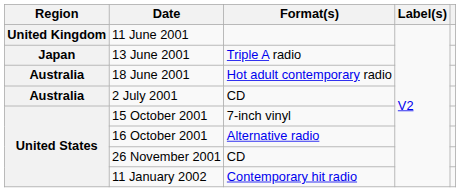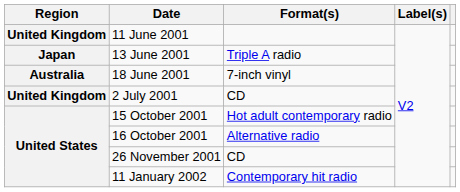 <table class="wikitable plainrowheaders">
 <tr>
 <th scope="col">Region</th>
 <th scope="col">Date</th>
 <th scope="col">Format(s)</th>
 <th scope="col">Label(s)</th>
 <th scope="col"></th>
 </tr>
 <tr>
 <th scope="row">United Kingdom</th>
 <td>11 June 2001</td>
 <td></td>
 <td rowspan="8"><a href='#'>V2</a></td>
 <td align="center"></td>
 </tr>
 <tr>
 <th scope="row">Japan</th>
 <td>13 June 2001</td>
 <td><a href='#'>Triple A</a> radio</td>
 <td align="center"></td>
 </tr>
 <tr>
 <th scope="row">Australia</th>
 <td>18 June 2001</td>
-<td><a href='#'>Hot adult contemporary</a> radio</td>
+<td>7-inch vinyl</td>
 <td align="center"></td>
 </tr>
 <tr>
-<th scope="row">Australia</th>
+<th scope="row">United Kingdom</th>
 <td>2 July 2001</td>
 <td>CD</td>
 <td align="center"></td>
 </tr>
 <tr>
 <th scope="row" rowspan="4">United States</th>
 <td>15 October 2001</td>
-<td>7-inch vinyl</td>
+<td><a href='#'>Hot adult contemporary</a> radio</td>
 <td align="center"></td>
 </tr>
 <tr>
 <td>16 October 2001</td>
 <td><a href='#'>Alternative radio</a></td>
 <td align="center"></td>
 </tr>
 <tr>
 <td>26 November 2001</td>
 <td>CD</td>
 <td align="center"></td>
 </tr>
 <tr>
 <td>11 January 2002</td>
 <td><a href='#'>Contemporary hit radio</a></td>
 <td align="center"></td>
 </tr>
 </table>
